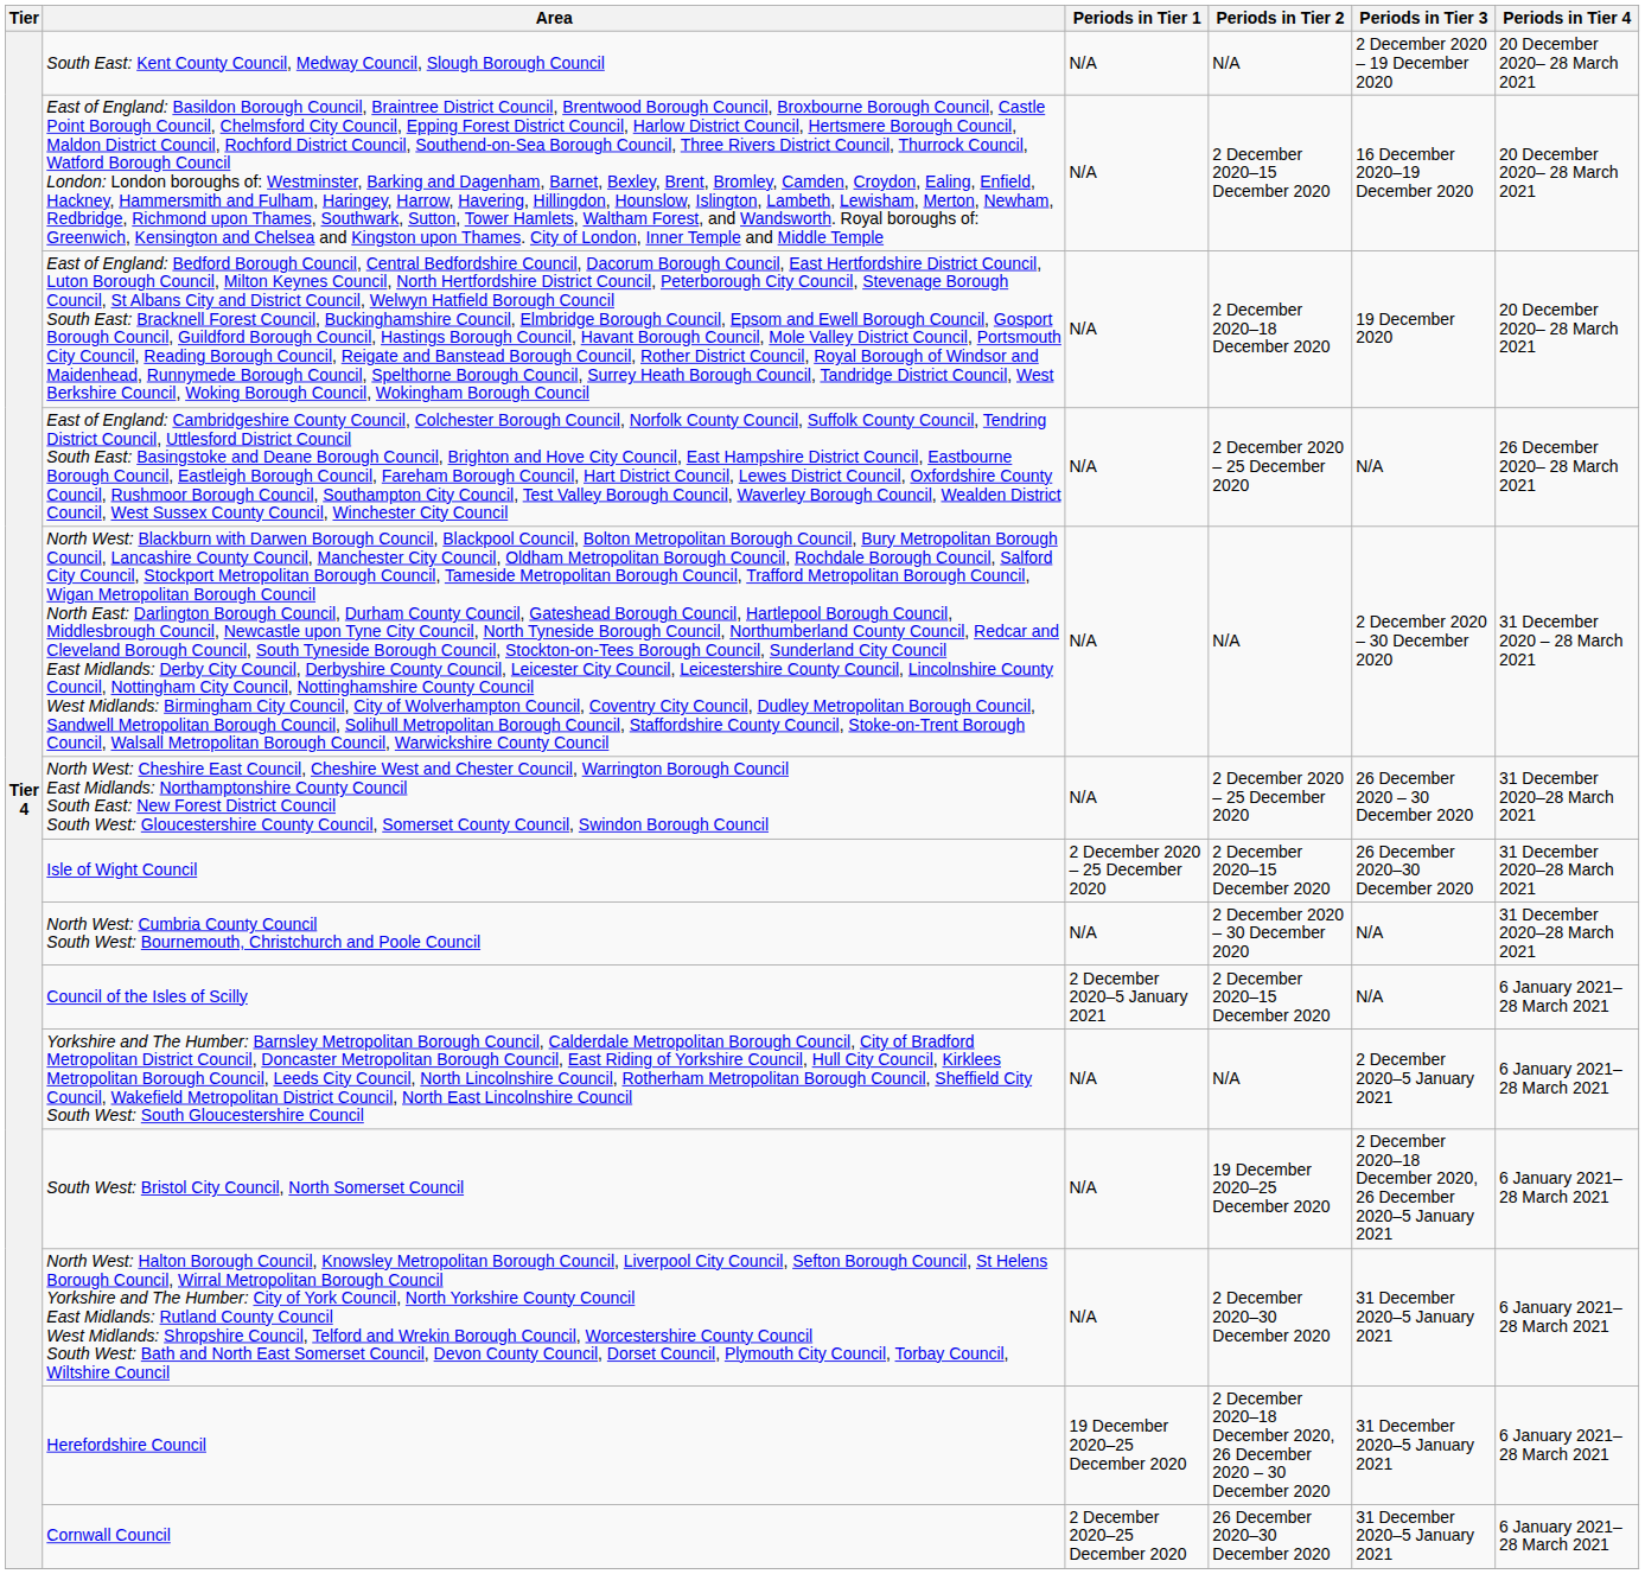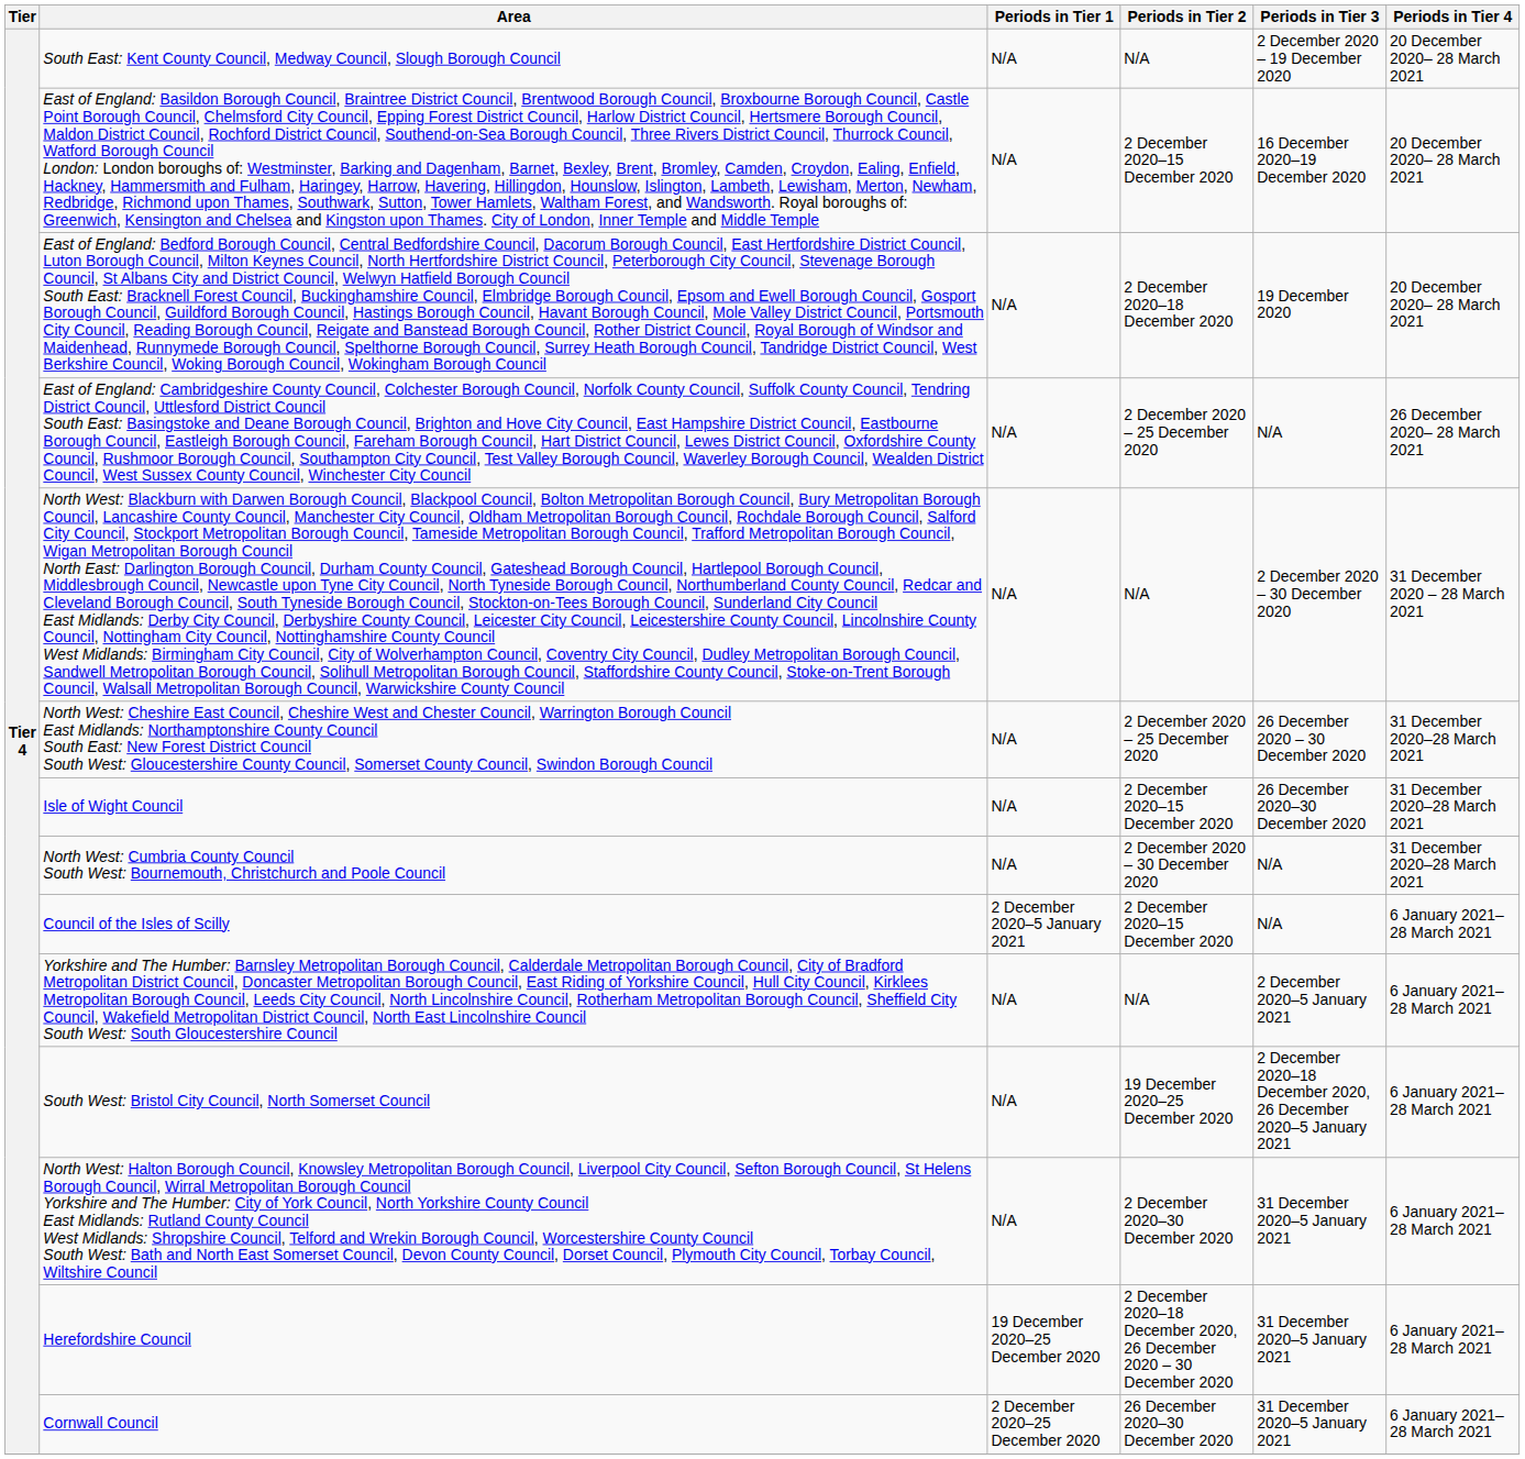 <table class="wikitable mw-collapsible" style="margin: 1em auto 1em auto;">
 <tr bgcolor=#DDDDDD align=left>
 <th>Tier</th>
 <th width=2000px>Area</th>
 <th width=200px>Periods in Tier 1</th>
 <th width=200px>Periods in Tier 2</th>
 <th width=200px>Periods in Tier 3</th>
 <th width=200px>Periods in Tier 4</th>
 </tr>
 <tr>
 <th rowspan="14">Tier 4</th>
 <td><em>South East:</em> <a href='#'>Kent County Council</a>, <a href='#'>Medway Council</a>, <a href='#'>Slough Borough Council</a></td>
 <td>N/A</td>
 <td>N/A</td>
 <td>2 December 2020 – 19 December 2020</td>
 <td>20 December 2020– 28 March 2021</td>
 </tr>
 <tr>
 <td><em>East of England:</em> <a href='#'>Basildon Borough Council</a>, <a href='#'>Braintree District Council</a>, <a href='#'>Brentwood Borough Council</a>, <a href='#'>Broxbourne Borough Council</a>, <a href='#'>Castle Point Borough Council</a>, <a href='#'>Chelmsford City Council</a>, <a href='#'>Epping Forest District Council</a>, <a href='#'>Harlow District Council</a>, <a href='#'>Hertsmere Borough Council</a>, <a href='#'>Maldon District Council</a>, <a href='#'>Rochford District Council</a>, <a href='#'>Southend-on-Sea Borough Council</a>, <a href='#'>Three Rivers District Council</a>, <a href='#'>Thurrock Council</a>, <a href='#'>Watford Borough Council</a><br><em>London:</em> London boroughs of: <a href='#'>Westminster</a>, <a href='#'>Barking and Dagenham</a>, <a href='#'>Barnet</a>, <a href='#'>Bexley</a>, <a href='#'>Brent</a>, <a href='#'>Bromley</a>, <a href='#'>Camden</a>, <a href='#'>Croydon</a>, <a href='#'>Ealing</a>, <a href='#'>Enfield</a>, <a href='#'>Hackney</a>, <a href='#'>Hammersmith and Fulham</a>, <a href='#'>Haringey</a>, <a href='#'>Harrow</a>, <a href='#'>Havering</a>, <a href='#'>Hillingdon</a>, <a href='#'>Hounslow</a>, <a href='#'>Islington</a>, <a href='#'>Lambeth</a>, <a href='#'>Lewisham</a>, <a href='#'>Merton</a>, <a href='#'>Newham</a>, <a href='#'>Redbridge</a>, <a href='#'>Richmond upon Thames</a>, <a href='#'>Southwark</a>, <a href='#'>Sutton</a>, <a href='#'>Tower Hamlets</a>, <a href='#'>Waltham Forest</a>, and <a href='#'>Wandsworth</a>. Royal boroughs of: <a href='#'>Greenwich</a>, <a href='#'>Kensington and Chelsea</a> and <a href='#'>Kingston upon Thames</a>.  <a href='#'>City of London</a>, <a href='#'>Inner Temple</a> and <a href='#'>Middle Temple</a></td>
 <td>N/A</td>
 <td>2 December 2020–15 December 2020</td>
 <td>16 December 2020–19 December 2020</td>
 <td>20 December 2020– 28 March 2021</td>
 </tr>
 <tr>
 <td><em>East of England:</em> <a href='#'>Bedford Borough Council</a>, <a href='#'>Central Bedfordshire Council</a>, <a href='#'>Dacorum Borough Council</a>, <a href='#'>East Hertfordshire District Council</a>, <a href='#'>Luton Borough Council</a>, <a href='#'>Milton Keynes Council</a>, <a href='#'>North Hertfordshire District Council</a>,  <a href='#'>Peterborough City Council</a>, <a href='#'>Stevenage Borough Council</a>, <a href='#'>St Albans City and District Council</a>, <a href='#'>Welwyn Hatfield Borough Council</a><br><em>South East:</em> <a href='#'>Bracknell Forest Council</a>, <a href='#'>Buckinghamshire Council</a>, <a href='#'>Elmbridge Borough Council</a>, <a href='#'>Epsom and Ewell Borough Council</a>, <a href='#'>Gosport Borough Council</a>, <a href='#'>Guildford Borough Council</a>, <a href='#'>Hastings Borough Council</a>, <a href='#'>Havant Borough Council</a>, <a href='#'>Mole Valley District Council</a>, <a href='#'>Portsmouth City Council</a>, <a href='#'>Reading Borough Council</a>, <a href='#'>Reigate and Banstead Borough Council</a>, <a href='#'>Rother District Council</a>, <a href='#'>Royal Borough of Windsor and Maidenhead</a>, <a href='#'>Runnymede Borough Council</a>, <a href='#'>Spelthorne Borough Council</a>, <a href='#'>Surrey Heath Borough Council</a>, <a href='#'>Tandridge District Council</a>, <a href='#'>West Berkshire Council</a>, <a href='#'>Woking Borough Council</a>, <a href='#'>Wokingham Borough Council</a></td>
 <td>N/A</td>
 <td>2 December 2020–18 December 2020</td>
 <td>19 December 2020</td>
 <td>20 December 2020– 28 March 2021</td>
 </tr>
 <tr>
 <td><em>East of England:</em> <a href='#'>Cambridgeshire County Council</a>, <a href='#'>Colchester Borough Council</a>, <a href='#'>Norfolk County Council</a>, <a href='#'>Suffolk County Council</a>, <a href='#'>Tendring District Council</a>, <a href='#'>Uttlesford District Council</a><br><em>South East:</em> <a href='#'>Basingstoke and Deane Borough Council</a>, <a href='#'>Brighton and Hove City Council</a>, <a href='#'>East Hampshire District Council</a>, <a href='#'>Eastbourne Borough Council</a>, <a href='#'>Eastleigh Borough Council</a>, <a href='#'>Fareham Borough Council</a>, <a href='#'>Hart District Council</a>, <a href='#'>Lewes District Council</a>,  <a href='#'>Oxfordshire County Council</a>, <a href='#'>Rushmoor Borough Council</a>, <a href='#'>Southampton City Council</a>, <a href='#'>Test Valley Borough Council</a>, <a href='#'>Waverley Borough Council</a>, <a href='#'>Wealden District Council</a>, <a href='#'>West Sussex County Council</a>, <a href='#'>Winchester City Council</a></td>
 <td>N/A</td>
 <td>2 December 2020 – 25 December 2020</td>
 <td>N/A</td>
 <td>26 December 2020– 28 March 2021</td>
 </tr>
 <tr>
 <td><em>North West:</em> <a href='#'>Blackburn with Darwen Borough Council</a>, <a href='#'>Blackpool Council</a>, <a href='#'>Bolton Metropolitan Borough Council</a>, <a href='#'>Bury Metropolitan Borough Council</a>, <a href='#'>Lancashire County Council</a>, <a href='#'>Manchester City Council</a>, <a href='#'>Oldham Metropolitan Borough Council</a>, <a href='#'>Rochdale Borough Council</a>, <a href='#'>Salford City Council</a>, <a href='#'>Stockport Metropolitan Borough Council</a>, <a href='#'>Tameside Metropolitan Borough Council</a>, <a href='#'>Trafford Metropolitan Borough Council</a>, <a href='#'>Wigan Metropolitan Borough Council</a><br><em>North East:</em> <a href='#'>Darlington Borough Council</a>, <a href='#'>Durham County Council</a>, <a href='#'>Gateshead Borough Council</a>, <a href='#'>Hartlepool Borough Council</a>, <a href='#'>Middlesbrough Council</a>, <a href='#'>Newcastle upon Tyne City Council</a>, <a href='#'>North Tyneside Borough Council</a>, <a href='#'>Northumberland County Council</a>, <a href='#'>Redcar and Cleveland Borough Council</a>, <a href='#'>South Tyneside Borough Council</a>, <a href='#'>Stockton-on-Tees Borough Council</a>, <a href='#'>Sunderland City Council</a><br><em>East Midlands:</em> <a href='#'>Derby City Council</a>, <a href='#'>Derbyshire County Council</a>, <a href='#'>Leicester City Council</a>, <a href='#'>Leicestershire County Council</a>, <a href='#'>Lincolnshire County Council</a>, <a href='#'>Nottingham City Council</a>, <a href='#'>Nottinghamshire County Council</a><br><em>West Midlands:</em> <a href='#'>Birmingham City Council</a>, <a href='#'>City of Wolverhampton Council</a>, <a href='#'>Coventry City Council</a>, <a href='#'>Dudley Metropolitan Borough Council</a>, <a href='#'>Sandwell Metropolitan Borough Council</a>, <a href='#'>Solihull Metropolitan Borough Council</a>, <a href='#'>Staffordshire County Council</a>, <a href='#'>Stoke-on-Trent Borough Council</a>, <a href='#'>Walsall Metropolitan Borough Council</a>, <a href='#'>Warwickshire County Council</a></td>
 <td>N/A</td>
 <td>N/A</td>
 <td>2 December 2020 – 30 December 2020</td>
 <td>31 December 2020 – 28 March 2021</td>
 </tr>
 <tr>
 <td><em>North West:</em> <a href='#'>Cheshire East Council</a>, <a href='#'>Cheshire West and Chester Council</a>, <a href='#'>Warrington Borough Council</a><br><em>East Midlands:</em> <a href='#'>Northamptonshire County Council</a><br><em>South East:</em> <a href='#'>New Forest District Council</a><br><em>South West:</em> <a href='#'>Gloucestershire County Council</a>, <a href='#'>Somerset County Council</a>, <a href='#'>Swindon Borough Council</a></td>
 <td>N/A</td>
 <td>2 December 2020 – 25 December 2020</td>
 <td>26 December 2020 – 30 December 2020</td>
 <td>31 December 2020–28 March 2021</td>
 </tr>
 <tr>
 <td><a href='#'>Isle of Wight Council</a></td>
-<td>2 December 2020 – 25 December 2020</td>
+<td>N/A</td>
 <td>2 December 2020–15 December 2020</td>
 <td>26 December 2020–30 December 2020</td>
 <td>31 December 2020–28 March 2021</td>
 </tr>
 <tr>
 <td><em> North West:</em> <a href='#'>Cumbria County Council</a><br><em>South West:</em> <a href='#'>Bournemouth, Christchurch and Poole Council</a></td>
 <td>N/A</td>
 <td>2 December 2020 – 30 December 2020</td>
 <td>N/A</td>
 <td>31 December 2020–28 March 2021</td>
 </tr>
 <tr>
 <td><a href='#'>Council of the Isles of Scilly</a></td>
 <td>2 December 2020–5 January 2021</td>
 <td>2 December 2020–15 December 2020</td>
 <td>N/A</td>
 <td>6 January 2021–28 March 2021</td>
 </tr>
 <tr>
 <td><em>Yorkshire and The Humber:</em> <a href='#'>Barnsley Metropolitan Borough Council</a>, <a href='#'>Calderdale Metropolitan Borough Council</a>, <a href='#'>City of Bradford Metropolitan District Council</a>, <a href='#'>Doncaster Metropolitan Borough Council</a>, <a href='#'>East Riding of Yorkshire Council</a>, <a href='#'>Hull City Council</a>, <a href='#'>Kirklees Metropolitan Borough Council</a>, <a href='#'>Leeds City Council</a>, <a href='#'>North Lincolnshire Council</a>, <a href='#'>Rotherham Metropolitan Borough Council</a>, <a href='#'>Sheffield City Council</a>, <a href='#'>Wakefield Metropolitan District Council</a>, <a href='#'>North East Lincolnshire Council</a><br><em>South West:</em> <a href='#'>South Gloucestershire Council</a></td>
 <td>N/A</td>
 <td>N/A</td>
 <td>2 December 2020–5 January 2021</td>
 <td>6 January 2021–28 March 2021</td>
 </tr>
 <tr>
 <td><em>South West:</em> <a href='#'>Bristol City Council</a>, <a href='#'>North Somerset Council</a></td>
 <td>N/A</td>
 <td>19 December 2020–25 December 2020</td>
 <td>2 December 2020–18 December 2020,<br>26 December 2020–5 January 2021</td>
 <td>6 January 2021– 28 March 2021</td>
 </tr>
 <tr>
 <td><em>North West:</em> <a href='#'>Halton Borough Council</a>, <a href='#'>Knowsley Metropolitan Borough Council</a>, <a href='#'>Liverpool City Council</a>, <a href='#'>Sefton Borough Council</a>, <a href='#'>St Helens Borough Council</a>, <a href='#'>Wirral Metropolitan Borough Council</a><br><em>Yorkshire and The Humber:</em>  <a href='#'>City of York Council</a>, <a href='#'>North Yorkshire County Council</a><br><em>East Midlands:</em> <a href='#'>Rutland County Council</a><br><em>West Midlands:</em> <a href='#'>Shropshire Council</a>, <a href='#'>Telford and Wrekin Borough Council</a>, <a href='#'>Worcestershire County Council</a><br><em>South West:</em> <a href='#'>Bath and North East Somerset Council</a>, <a href='#'>Devon County Council</a>, <a href='#'>Dorset Council</a>, <a href='#'>Plymouth City Council</a>, <a href='#'>Torbay Council</a>, <a href='#'>Wiltshire Council</a></td>
 <td>N/A</td>
 <td>2 December 2020–30 December 2020</td>
 <td>31 December 2020–5 January 2021</td>
 <td>6 January 2021– 28 March 2021</td>
 </tr>
 <tr>
 <td><a href='#'>Herefordshire Council</a></td>
 <td>19 December 2020–25 December 2020</td>
 <td>2 December 2020–18 December 2020,<br>26 December 2020 – 30 December 2020</td>
 <td>31 December 2020–5 January 2021</td>
 <td>6 January 2021– 28 March 2021</td>
 </tr>
 <tr>
 <td><a href='#'>Cornwall Council</a></td>
 <td>2 December 2020–25 December 2020</td>
 <td>26 December 2020–30 December 2020</td>
 <td>31 December 2020–5 January 2021</td>
 <td>6 January 2021– 28 March 2021</td>
 </tr>
 <tr>
 </tr>
 </table>
